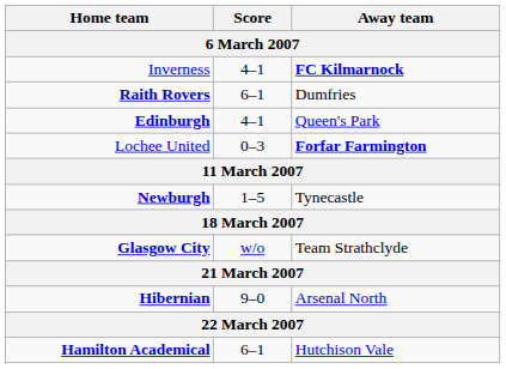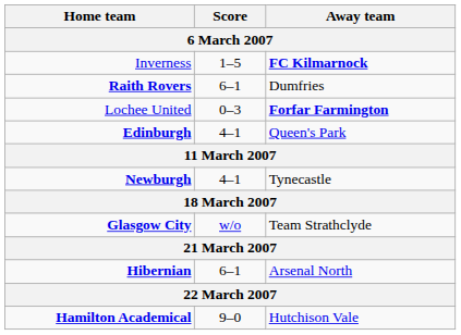 <table class="wikitable" style="border-collapse: collapse;">
 <tr>
 <th align="right" width="200">Home team</th>
 <th align="center" width="70">Score</th>
 <th align="left" width="200">Away team</th>
 </tr>
 <tr>
 <th colspan="3" align="center">6 March 2007</th>
 </tr>
 <tr>
 <td style="text-align:right;"><a href='#'>Inverness</a></td>
-<td style="text-align:center;">4–1</td>
+<td style="text-align:center;">1–5</td>
 <td style="text-align:left;"><strong><a href='#'>FC Kilmarnock</a></strong></td>
 </tr>
 <tr>
 <td style="text-align:right;"><strong><a href='#'>Raith Rovers</a></strong></td>
 <td style="text-align:center;">6–1</td>
 <td style="text-align:left;">Dumfries</td>
 </tr>
 <tr>
+<td style="text-align:right;"><a href='#'>Lochee United</a></td>
+<td style="text-align:center;">0–3</td>
+<td style="text-align:left;"><strong><a href='#'>Forfar Farmington</a></strong></td>
+</tr>
+<tr>
 <td style="text-align:right;"><strong><a href='#'>Edinburgh</a></strong></td>
 <td style="text-align:center;">4–1</td>
 <td style="text-align:left;"><a href='#'>Queen's Park</a></td>
-</tr>
-<tr>
-<td style="text-align:right;"><a href='#'>Lochee United</a></td>
-<td style="text-align:center;">0–3</td>
-<td style="text-align:left;"><strong><a href='#'>Forfar Farmington</a></strong></td>
 </tr>
 <tr>
 <th colspan="3" align="center">11 March 2007</th>
 </tr>
 <tr>
 <td style="text-align:right;"><strong><a href='#'>Newburgh</a></strong></td>
-<td style="text-align:center;">1–5</td>
+<td style="text-align:center;">4–1</td>
 <td style="text-align:left;">Tynecastle</td>
 </tr>
 <tr>
 <th colspan="3" align="center">18 March 2007</th>
 </tr>
 <tr>
 <td style="text-align:right;"><strong><a href='#'>Glasgow City</a></strong></td>
 <td style="text-align:center;"><a href='#'>w/o</a></td>
 <td style="text-align:left;">Team Strathclyde</td>
 </tr>
 <tr>
 <th colspan="3" align="center">21 March 2007</th>
 </tr>
 <tr>
 <td style="text-align:right;"><strong><a href='#'>Hibernian</a></strong></td>
-<td style="text-align:center;">9–0</td>
+<td style="text-align:center;">6–1</td>
 <td style="text-align:left;"><a href='#'>Arsenal North</a></td>
 </tr>
 <tr>
 <th colspan="3" align="center">22 March 2007</th>
 </tr>
 <tr>
 <td style="text-align:right;"><strong><a href='#'>Hamilton Academical</a></strong></td>
-<td style="text-align:center;">6–1</td>
+<td style="text-align:center;">9–0</td>
 <td style="text-align:left;"><a href='#'>Hutchison Vale</a></td>
 </tr>
 </table>
